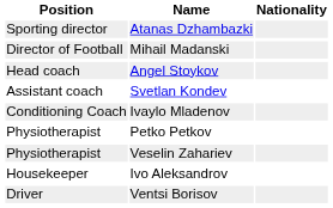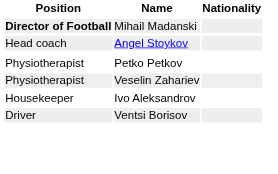 <table class="toccolours">
 <tr>
 <th bgcolor=>Position</th>
 <th bgcolor=>Name</th>
 <th bgcolor=>Nationality</th>
 </tr>
-<tr style="background:#eee;">
-<td>Sporting director</td>
-<td><a href='#'>Atanas Dzhambazki</a></td>
-<td></td>
-</tr>
 <tr>
 </tr>
 <tr style="background:#eee;">
-<td>Director of Football</td>
+<td><strong>Director of Football</strong></td>
 <td>Mihail Madanski</td>
 <td></td>
 </tr>
 <tr>
 </tr>
 <tr style="background:#eee;">
 <td>Head coach</td>
 <td><a href='#'>Angel Stoykov</a></td>
 <td></td>
 </tr>
 <tr>
 </tr>
-<tr style="background:#ee;">
-<td>Assistant coach</td>
-<td><a href='#'>Svetlan Kondev</a></td>
-<td></td>
-</tr>
 <tr>
-</tr>
-<tr style="background:#eee;">
-<td>Conditioning Coach</td>
-<td>Ivaylo Mladenov</td>
-<td></td>
 </tr>
 <tr>
 </tr>
 <tr style="background:#ee;">
 <td>Physiotherapist</td>
 <td>Petko Petkov</td>
 <td></td>
 </tr>
 <tr>
 </tr>
 <tr style="background:#eee;">
 <td>Physiotherapist</td>
 <td>Veselin Zahariev</td>
 <td></td>
 </tr>
 <tr>
 </tr>
 <tr style="background:#ee;">
 <td>Housekeeper</td>
 <td>Ivo Aleksandrov</td>
 <td></td>
 </tr>
 <tr>
 </tr>
 <tr style="background:#eee;">
 <td>Driver</td>
 <td>Ventsi Borisov</td>
 <td></td>
 </tr>
 </table>
